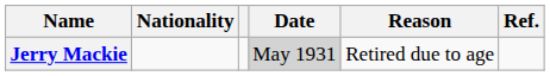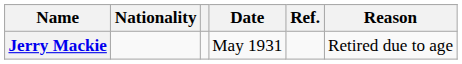 <table class="wikitable plainrowheaders">
 <tr>
 <th scope="col">Name</th>
 <th scope="col">Nationality</th>
 <th scope="col"></th>
 <th scope="col">Date</th>
+<th scope="col">Ref.</th>
 <th scope="col">Reason</th>
-<th scope="col">Ref.</th>
 </tr>
 <tr>
 <th scope="row"><a href='#'>Jerry Mackie</a></th>
 <td></td>
 <td align="center"></td>
-<td style="background: lightgrey;">May 1931</td>
+<td>May 1931</td>
+<td align="center"></td>
 <td>Retired due to age</td>
-<td align="center"></td>
 </tr>
 </table>
